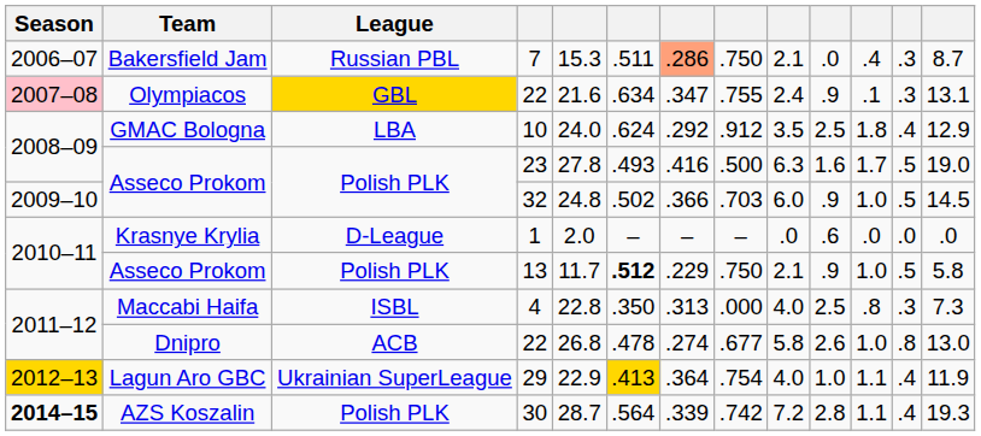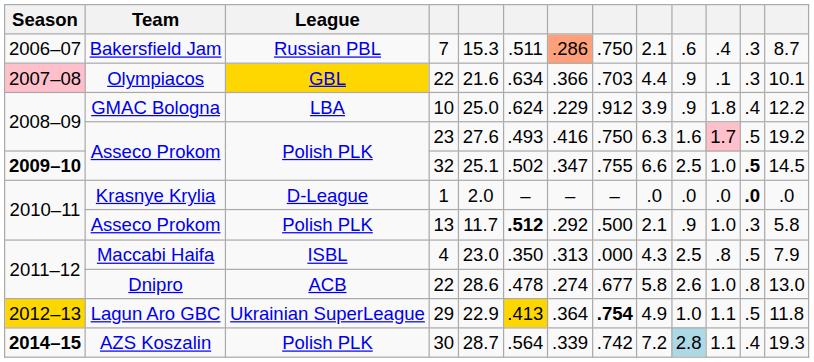 <table class="wikitable sortable" style="font-size:95%; text-align:center;">
 <tr>
 <th>Season</th>
 <th>Team</th>
 <th>League</th>
 <th></th>
 <th></th>
 <th></th>
 <th></th>
 <th></th>
 <th></th>
 <th></th>
 <th></th>
 <th></th>
 <th></th>
 </tr>
 <tr>
 <td>2006–07</td>
 <td><a href='#'>Bakersfield Jam</a></td>
 <td><a href='#'>Russian PBL</a></td>
 <td>7</td>
 <td>15.3</td>
 <td>.511</td>
 <td style="background: lightsalmon;">.286</td>
 <td>.750</td>
 <td>2.1</td>
-<td>.0</td>
+<td>.6</td>
 <td>.4</td>
 <td>.3</td>
 <td>8.7</td>
 </tr>
 <tr>
 <td style="background: pink;">2007–08</td>
 <td><a href='#'>Olympiacos</a></td>
 <td style="background: gold;"><a href='#'>GBL</a></td>
 <td>22</td>
 <td>21.6</td>
 <td>.634</td>
-<td>.347</td>
-<td>.755</td>
-<td>2.4</td>
+<td>.366</td>
+<td>.703</td>
+<td>4.4</td>
 <td>.9</td>
 <td>.1</td>
 <td>.3</td>
-<td>13.1</td>
+<td>10.1</td>
 </tr>
 <tr>
 <td rowspan="2">2008–09</td>
 <td><a href='#'>GMAC Bologna</a></td>
 <td><a href='#'>LBA</a></td>
 <td>10</td>
-<td>24.0</td>
+<td>25.0</td>
 <td>.624</td>
-<td>.292</td>
+<td>.229</td>
 <td>.912</td>
-<td>3.5</td>
-<td>2.5</td>
+<td>3.9</td>
+<td>.9</td>
 <td>1.8</td>
 <td>.4</td>
-<td>12.9</td>
+<td>12.2</td>
 </tr>
 <tr>
 <td rowspan="2"><a href='#'>Asseco Prokom</a></td>
 <td rowspan="2"><a href='#'>Polish PLK</a></td>
 <td>23</td>
-<td>27.8</td>
+<td>27.6</td>
 <td>.493</td>
 <td>.416</td>
-<td>.500</td>
+<td>.750</td>
 <td>6.3</td>
 <td>1.6</td>
-<td>1.7</td>
+<td style="background: pink;">1.7</td>
 <td>.5</td>
-<td>19.0</td>
+<td>19.2</td>
 </tr>
 <tr>
-<td>2009–10</td>
+<td><strong>2009–10</strong></td>
 <td>32</td>
-<td>24.8</td>
+<td>25.1</td>
 <td>.502</td>
-<td>.366</td>
-<td>.703</td>
-<td>6.0</td>
-<td>.9</td>
+<td>.347</td>
+<td>.755</td>
+<td>6.6</td>
+<td>2.5</td>
 <td>1.0</td>
-<td>.5</td>
+<td><strong>.5</strong></td>
 <td>14.5</td>
 </tr>
 <tr>
 <td rowspan="2">2010–11</td>
 <td><a href='#'>Krasnye Krylia</a></td>
 <td><a href='#'>D-League</a></td>
 <td>1</td>
 <td>2.0</td>
 <td>–</td>
 <td>–</td>
 <td>–</td>
 <td>.0</td>
-<td>.6</td>
 <td>.0</td>
 <td>.0</td>
+<td><strong>.0</strong></td>
 <td>.0</td>
 </tr>
 <tr>
 <td><a href='#'>Asseco Prokom</a></td>
 <td><a href='#'>Polish PLK</a></td>
 <td>13</td>
 <td>11.7</td>
 <td><strong>.512</strong></td>
-<td>.229</td>
-<td>.750</td>
+<td>.292</td>
+<td>.500</td>
 <td>2.1</td>
 <td>.9</td>
 <td>1.0</td>
-<td>.5</td>
+<td>.3</td>
 <td>5.8</td>
 </tr>
 <tr>
 <td rowspan="2">2011–12</td>
 <td><a href='#'>Maccabi Haifa</a></td>
 <td><a href='#'>ISBL</a></td>
 <td>4</td>
-<td>22.8</td>
+<td>23.0</td>
 <td>.350</td>
 <td>.313</td>
 <td>.000</td>
-<td>4.0</td>
+<td>4.3</td>
 <td>2.5</td>
 <td>.8</td>
-<td>.3</td>
-<td>7.3</td>
+<td>.5</td>
+<td>7.9</td>
 </tr>
 <tr>
 <td><a href='#'>Dnipro</a></td>
 <td><a href='#'>ACB</a></td>
 <td>22</td>
-<td>26.8</td>
+<td>28.6</td>
 <td>.478</td>
 <td>.274</td>
 <td>.677</td>
 <td>5.8</td>
 <td>2.6</td>
 <td>1.0</td>
 <td>.8</td>
 <td>13.0</td>
 </tr>
 <tr>
 <td style="background: gold;">2012–13</td>
 <td><a href='#'>Lagun Aro GBC</a></td>
 <td><a href='#'>Ukrainian SuperLeague</a></td>
 <td>29</td>
 <td>22.9</td>
 <td style="background: gold;">.413</td>
 <td>.364</td>
-<td>.754</td>
-<td>4.0</td>
+<td><strong>.754</strong></td>
+<td>4.9</td>
 <td>1.0</td>
 <td>1.1</td>
-<td>.4</td>
-<td>11.9</td>
+<td>.5</td>
+<td>11.8</td>
 </tr>
 <tr>
 <td><strong>2014–15</strong></td>
 <td><a href='#'>AZS Koszalin</a></td>
 <td><a href='#'>Polish PLK</a></td>
 <td>30</td>
 <td>28.7</td>
 <td>.564</td>
 <td>.339</td>
 <td>.742</td>
 <td>7.2</td>
-<td>2.8</td>
+<td style="background: lightblue;">2.8</td>
 <td>1.1</td>
 <td>.4</td>
 <td>19.3</td>
 </tr>
 </table>
